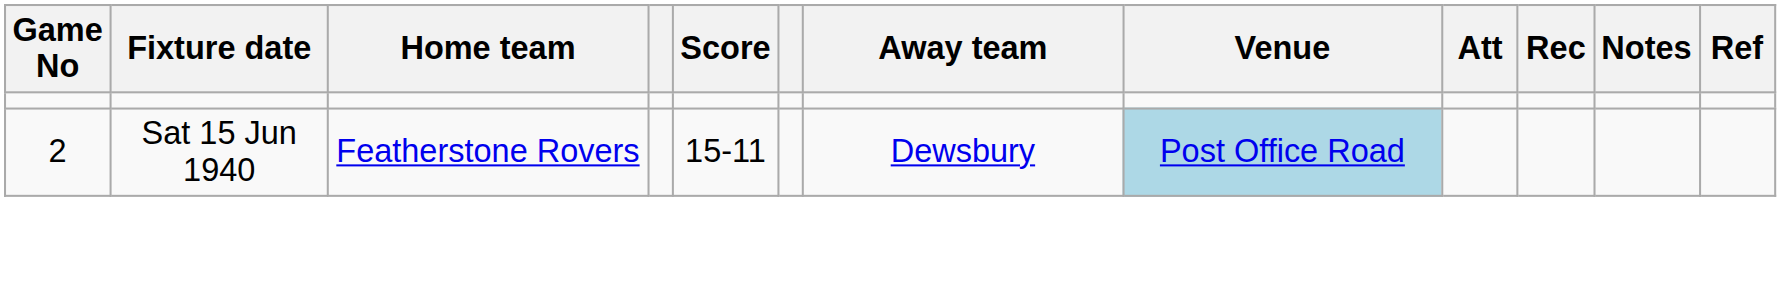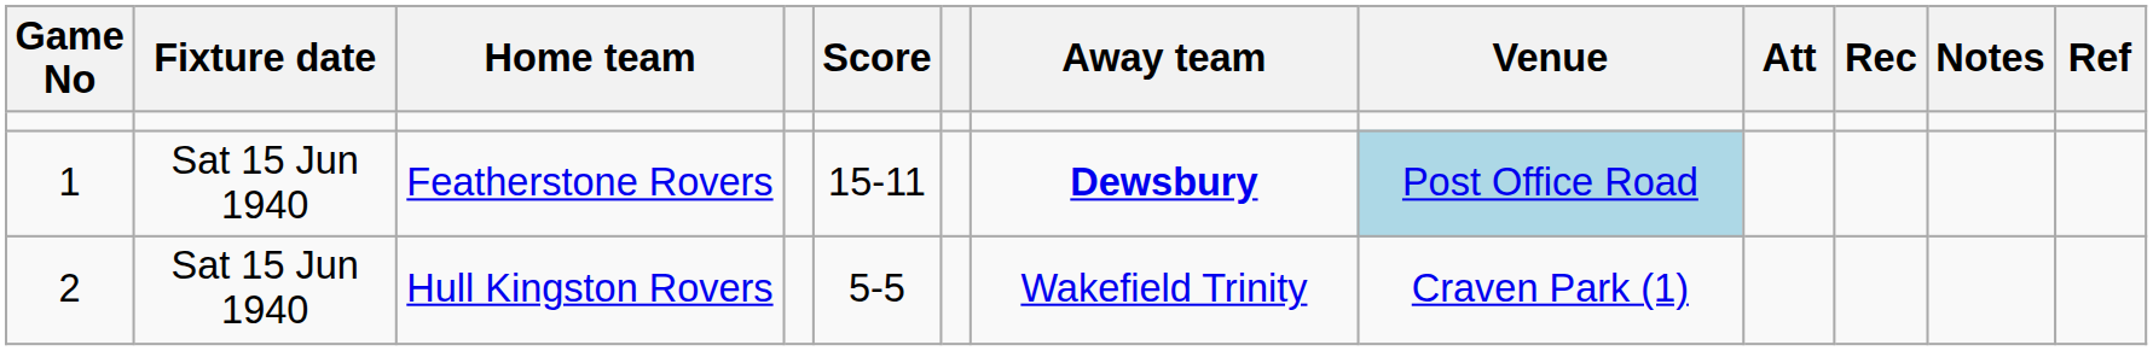 <table class="wikitable" style="text-align:center;">
 <tr>
 <th width=20 abbr="No">Game No</th>
 <th width=100 abbr="Date">Fixture date</th>
 <th width=150 abbr="Home team">Home team</th>
 <th width=5 abbr="space"></th>
 <th width=20 abbr="Score">Score</th>
 <th width=5 abbr="space"></th>
 <th width=150 abbr="Away team">Away team</th>
 <th width=150 abbr="Venue">Venue</th>
 <th width=30 abbr="Att">Att</th>
 <th width=30 abbr="Rec">Rec</th>
 <th width=20 abbr="Notes">Notes</th>
 <th width=30 abbr="Ref">Ref</th>
 </tr>
 <tr>
 <td></td>
 <td></td>
 <td></td>
 <td></td>
 <td></td>
 <td></td>
 <td></td>
 <td></td>
 <td></td>
 <td></td>
 <td></td>
 </tr>
 <tr>
-<td>2</td>
+<td>1</td>
 <td>Sat 15 Jun 1940</td>
 <td><a href='#'>Featherstone Rovers</a></td>
 <td></td>
 <td>15-11</td>
 <td></td>
-<td><a href='#'>Dewsbury</a></td>
+<td><strong><a href='#'>Dewsbury</a></strong></td>
 <td style="background: lightblue;"><a href='#'>Post Office Road</a></td>
 <td></td>
 <td></td>
 <td></td>
 <td></td>
 </tr>
+<tr>
+<td>2</td>
+<td>Sat 15 Jun 1940</td>
+<td><a href='#'>Hull Kingston Rovers</a></td>
+<td></td>
+<td>5-5</td>
+<td></td>
+<td><a href='#'>Wakefield Trinity</a></td>
+<td><a href='#'>Craven Park (1)</a></td>
+<td></td>
+<td></td>
+<td></td>
+<td></td>
+</tr>
 </table>
